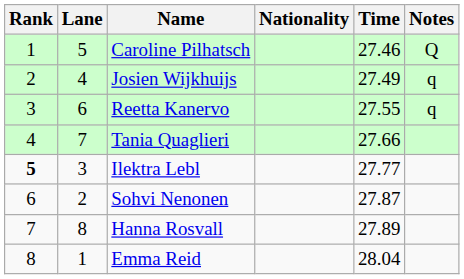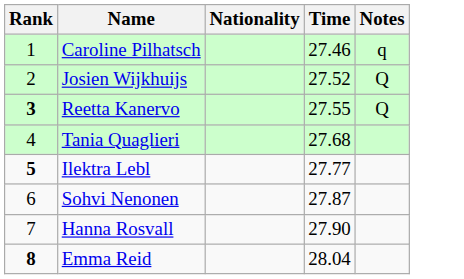 <table class="wikitable sortable" style="text-align:center">
 <tr>
 <th>Rank</th>
-<th>Lane</th>
 <th>Name</th>
 <th>Nationality</th>
 <th>Time</th>
 <th>Notes</th>
 </tr>
 <tr bgcolor=ccffcc>
 <td>1</td>
-<td>5</td>
 <td align=left><a href='#'>Caroline Pilhatsch</a></td>
 <td align=left></td>
 <td>27.46</td>
+<td>q</td>
+</tr>
+<tr bgcolor=ccffcc>
+<td>2</td>
+<td align=left><a href='#'>Josien Wijkhuijs</a></td>
+<td align=left></td>
+<td>27.52</td>
 <td>Q</td>
 </tr>
 <tr bgcolor=ccffcc>
-<td>2</td>
-<td>4</td>
-<td align=left><a href='#'>Josien Wijkhuijs</a></td>
-<td align=left></td>
-<td>27.49</td>
-<td>q</td>
-</tr>
-<tr bgcolor=ccffcc>
-<td>3</td>
-<td>6</td>
+<td><strong>3</strong></td>
 <td align=left><a href='#'>Reetta Kanervo</a></td>
 <td align=left></td>
 <td>27.55</td>
-<td>q</td>
+<td>Q</td>
 </tr>
 <tr bgcolor=ccffcc>
 <td>4</td>
-<td>7</td>
 <td align=left><a href='#'>Tania Quaglieri</a></td>
 <td align=left></td>
-<td>27.66</td>
+<td>27.68</td>
 <td></td>
 </tr>
 <tr>
 <td><strong>5</strong></td>
-<td>3</td>
 <td align=left><a href='#'>Ilektra Lebl</a></td>
 <td align=left></td>
 <td>27.77</td>
 <td></td>
 </tr>
 <tr>
 <td>6</td>
-<td>2</td>
 <td align=left><a href='#'>Sohvi Nenonen</a></td>
 <td align=left></td>
 <td>27.87</td>
 <td></td>
 </tr>
 <tr>
 <td>7</td>
-<td>8</td>
 <td align=left><a href='#'>Hanna Rosvall</a></td>
 <td align=left></td>
-<td>27.89</td>
+<td>27.90</td>
 <td></td>
 </tr>
 <tr>
-<td>8</td>
-<td>1</td>
+<td><strong>8</strong></td>
 <td align=left><a href='#'>Emma Reid</a></td>
 <td align=left></td>
 <td>28.04</td>
 <td></td>
 </tr>
 </table>
